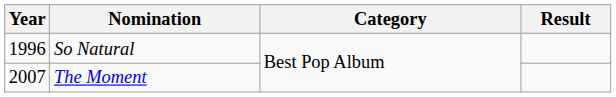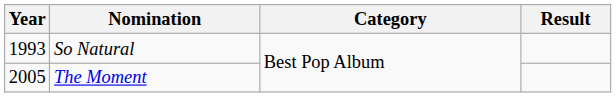 <table class="wikitable">
 <tr>
 <th width="30">Year</th>
 <th width="175">Nomination</th>
 <th width="220">Category</th>
 <th width="70">Result</th>
 </tr>
 <tr>
-<td>1996</td>
+<td>1993</td>
 <td><em>So Natural</em></td>
 <td rowspan="2">Best Pop Album</td>
 <td></td>
 </tr>
 <tr>
-<td>2007</td>
+<td>2005</td>
 <td><em><a href='#'>The Moment</a></em></td>
 <td></td>
 </tr>
 </table>
